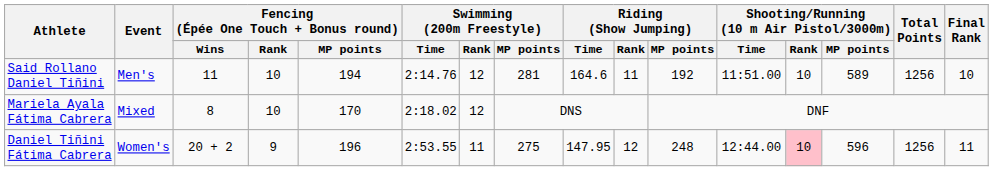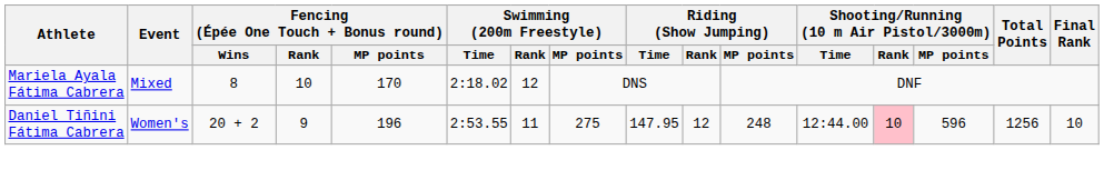 <table class="wikitable" border="1" style="font-size:90%">
 <tr>
 <th rowspan=2>Athlete</th>
 <th rowspan=2>Event</th>
 <th colspan=3>Fencing<br><span> (Épée One Touch + Bonus round)</span></th>
 <th colspan=3>Swimming<br><span> (200m Freestyle)</span></th>
 <th colspan=3>Riding<br><span> (Show Jumping)</span></th>
 <th colspan=3>Shooting/Running<br><span>(10 m Air Pistol/3000m)</span></th>
 <th rowspan=2>Total<br>Points</th>
 <th rowspan=2>Final<br>Rank</th>
 </tr>
 <tr style="font-size:95%">
 <th>Wins</th>
 <th>Rank</th>
 <th>MP points</th>
 <th>Time</th>
 <th>Rank</th>
 <th>MP points</th>
 <th>Time</th>
 <th>Rank</th>
 <th>MP points</th>
 <th>Time</th>
 <th>Rank</th>
 <th>MP points</th>
-</tr>
-<tr align=center>
-<td align=left><a href='#'>Said Rollano</a><br><a href='#'>Daniel Tiñini</a></td>
-<td align=left><a href='#'>Men's</a></td>
-<td>11</td>
-<td>10</td>
-<td>194</td>
-<td>2:14.76</td>
-<td>12</td>
-<td>281</td>
-<td>164.6</td>
-<td>11</td>
-<td>192</td>
-<td>11:51.00</td>
-<td>10</td>
-<td>589</td>
-<td>1256</td>
-<td>10</td>
 </tr>
 <tr align=center>
 <td align=left><a href='#'>Mariela Ayala</a><br><a href='#'>Fátima Cabrera</a></td>
 <td align=left><a href='#'>Mixed</a></td>
 <td>8</td>
 <td>10</td>
 <td>170</td>
 <td>2:18.02</td>
 <td>12</td>
 <td colspan=3>DNS</td>
 <td colspan=6>DNF</td>
 </tr>
 <tr align=center>
 <td align=left><a href='#'>Daniel Tiñini</a><br><a href='#'>Fátima Cabrera</a></td>
 <td align=left><a href='#'>Women's</a></td>
 <td>20 + 2</td>
 <td>9</td>
 <td>196</td>
 <td>2:53.55</td>
 <td>11</td>
 <td>275</td>
 <td>147.95</td>
 <td>12</td>
 <td>248</td>
 <td>12:44.00</td>
 <td style="background: pink;">10</td>
 <td>596</td>
 <td>1256</td>
-<td>11</td>
+<td>10</td>
 </tr>
 </table>
